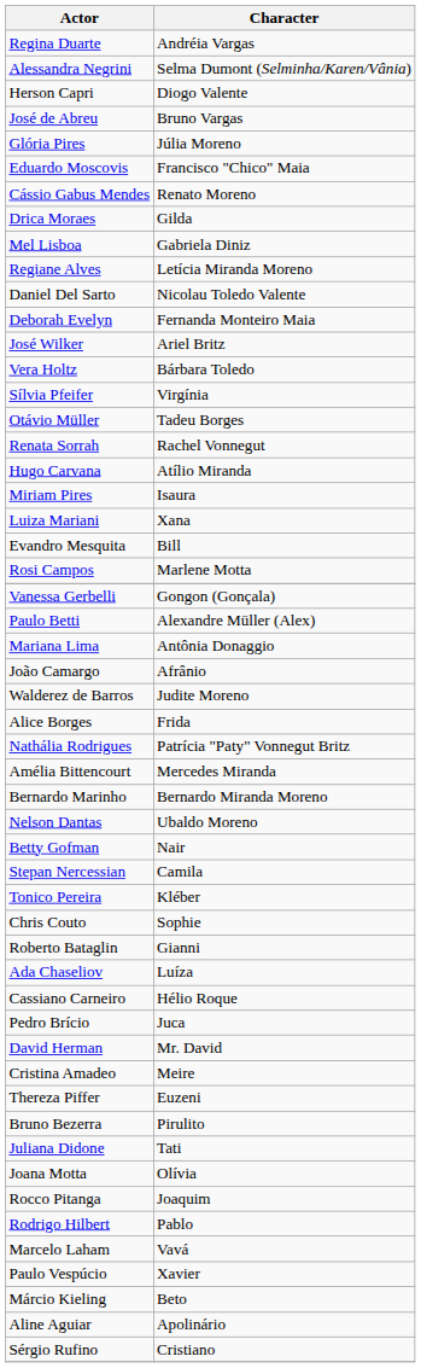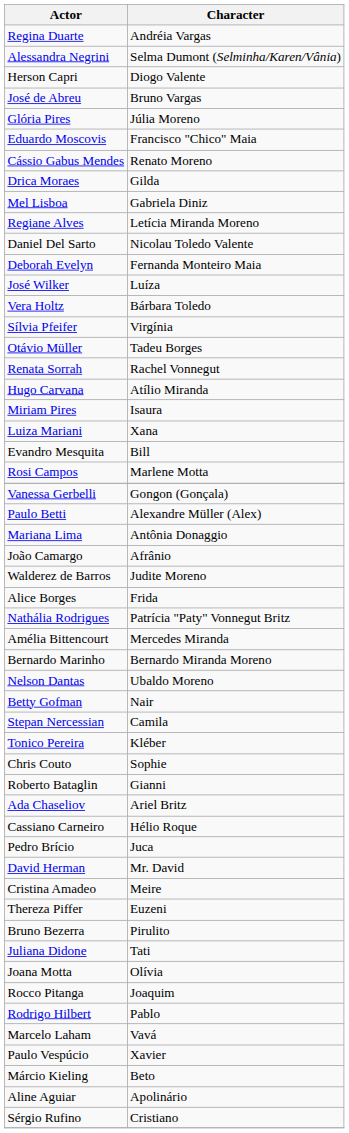 <table class="wikitable sortable">
 <tr>
 <th>Actor</th>
 <th>Character</th>
 </tr>
 <tr>
 <td><a href='#'>Regina Duarte</a></td>
 <td>Andréia Vargas</td>
 </tr>
 <tr>
 <td><a href='#'>Alessandra Negrini</a></td>
 <td>Selma Dumont (<em>Selminha/Karen/Vânia</em>)</td>
 </tr>
 <tr>
 <td>Herson Capri</td>
 <td>Diogo Valente</td>
 </tr>
 <tr>
 <td><a href='#'>José de Abreu</a></td>
 <td>Bruno Vargas</td>
 </tr>
 <tr>
 <td><a href='#'>Glória Pires</a></td>
 <td>Júlia Moreno</td>
 </tr>
 <tr>
 <td><a href='#'>Eduardo Moscovis</a></td>
 <td>Francisco "Chico" Maia</td>
 </tr>
 <tr>
 <td><a href='#'>Cássio Gabus Mendes</a></td>
 <td>Renato Moreno</td>
 </tr>
 <tr>
 <td><a href='#'>Drica Moraes</a></td>
 <td>Gilda</td>
 </tr>
 <tr>
 <td><a href='#'>Mel Lisboa</a></td>
 <td>Gabriela Diniz</td>
 </tr>
 <tr>
 <td><a href='#'>Regiane Alves</a></td>
 <td>Letícia Miranda Moreno</td>
 </tr>
 <tr>
 <td>Daniel Del Sarto</td>
 <td>Nicolau Toledo Valente</td>
 </tr>
 <tr>
 <td><a href='#'>Deborah Evelyn</a></td>
 <td>Fernanda Monteiro Maia</td>
 </tr>
 <tr>
 <td><a href='#'>José Wilker</a></td>
-<td>Ariel Britz</td>
+<td>Luíza</td>
 </tr>
 <tr>
 <td><a href='#'>Vera Holtz</a></td>
 <td>Bárbara Toledo</td>
 </tr>
 <tr>
 <td><a href='#'>Sílvia Pfeifer</a></td>
 <td>Virgínia</td>
 </tr>
 <tr>
 <td><a href='#'>Otávio Müller</a></td>
 <td>Tadeu Borges</td>
 </tr>
 <tr>
 <td><a href='#'>Renata Sorrah</a></td>
 <td>Rachel Vonnegut</td>
 </tr>
 <tr>
 <td><a href='#'>Hugo Carvana</a></td>
 <td>Atílio Miranda</td>
 </tr>
 <tr>
 <td><a href='#'>Miriam Pires</a></td>
 <td>Isaura</td>
 </tr>
 <tr>
 <td><a href='#'>Luiza Mariani</a></td>
 <td>Xana</td>
 </tr>
 <tr>
 <td>Evandro Mesquita</td>
 <td>Bill</td>
 </tr>
 <tr>
 <td><a href='#'>Rosi Campos</a></td>
 <td>Marlene Motta</td>
 </tr>
 <tr | Fernando Alves Pinto || Sandro>
 </tr>
 <tr>
 <td><a href='#'>Vanessa Gerbelli</a></td>
 <td>Gongon (Gonçala)</td>
 </tr>
 <tr>
 <td><a href='#'>Paulo Betti</a></td>
 <td>Alexandre Müller (Alex)</td>
 </tr>
 <tr>
 <td><a href='#'>Mariana Lima</a></td>
 <td>Antônia Donaggio</td>
 </tr>
 <tr>
 <td>João Camargo</td>
 <td>Afrânio</td>
 </tr>
 <tr>
 <td>Walderez de Barros</td>
 <td>Judite Moreno</td>
 </tr>
 <tr>
 <td>Alice Borges</td>
 <td>Frida</td>
 </tr>
 <tr>
 <td><a href='#'>Nathália Rodrigues</a></td>
 <td>Patrícia "Paty" Vonnegut Britz</td>
 </tr>
 <tr>
 <td>Amélia Bittencourt</td>
 <td>Mercedes Miranda</td>
 </tr>
 <tr>
 <td>Bernardo Marinho</td>
 <td>Bernardo Miranda Moreno</td>
 </tr>
 <tr>
 <td><a href='#'>Nelson Dantas</a></td>
 <td>Ubaldo Moreno</td>
 </tr>
 <tr>
 <td><a href='#'>Betty Gofman</a></td>
 <td>Nair</td>
 </tr>
 <tr>
 <td><a href='#'>Stepan Nercessian</a></td>
 <td>Camila</td>
 </tr>
 <tr>
 <td><a href='#'>Tonico Pereira</a></td>
 <td>Kléber</td>
 </tr>
 <tr>
 <td>Chris Couto</td>
 <td>Sophie</td>
 </tr>
 <tr>
 <td>Roberto Bataglin</td>
 <td>Gianni</td>
 </tr>
 <tr>
 <td><a href='#'>Ada Chaseliov</a></td>
-<td>Luíza</td>
+<td>Ariel Britz</td>
 </tr>
 <tr>
 <td>Cassiano Carneiro</td>
 <td>Hélio Roque</td>
 </tr>
 <tr>
 <td>Pedro Brício</td>
 <td>Juca</td>
 </tr>
 <tr>
 <td><a href='#'>David Herman</a></td>
 <td>Mr. David</td>
 </tr>
 <tr>
 <td>Cristina Amadeo</td>
 <td>Meire</td>
 </tr>
 <tr>
 <td>Thereza Piffer</td>
 <td>Euzeni</td>
 </tr>
 <tr>
 <td>Bruno Bezerra</td>
 <td>Pirulito</td>
 </tr>
 <tr>
 <td><a href='#'>Juliana Didone</a></td>
 <td>Tati</td>
 </tr>
 <tr>
 <td>Joana Motta</td>
 <td>Olívia</td>
 </tr>
 <tr>
 <td>Rocco Pitanga</td>
 <td>Joaquim</td>
 </tr>
 <tr>
 <td><a href='#'>Rodrigo Hilbert</a></td>
 <td>Pablo</td>
 </tr>
 <tr>
 <td>Marcelo Laham</td>
 <td>Vavá</td>
 </tr>
 <tr>
 <td>Paulo Vespúcio</td>
 <td>Xavier</td>
 </tr>
 <tr>
 <td>Márcio Kieling</td>
 <td>Beto</td>
 </tr>
 <tr>
 <td>Aline Aguiar</td>
 <td>Apolinário</td>
 </tr>
 <tr>
 <td>Sérgio Rufino</td>
 <td>Cristiano</td>
 </tr>
 <tr>
 </tr>
 </table>
